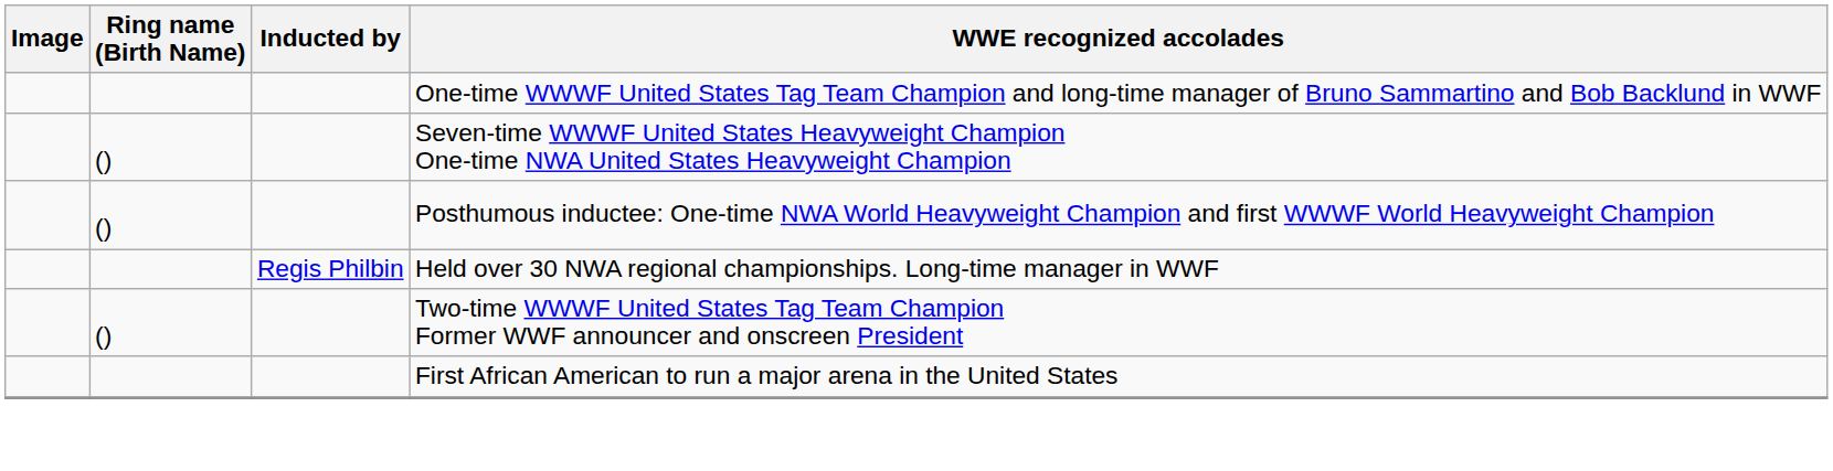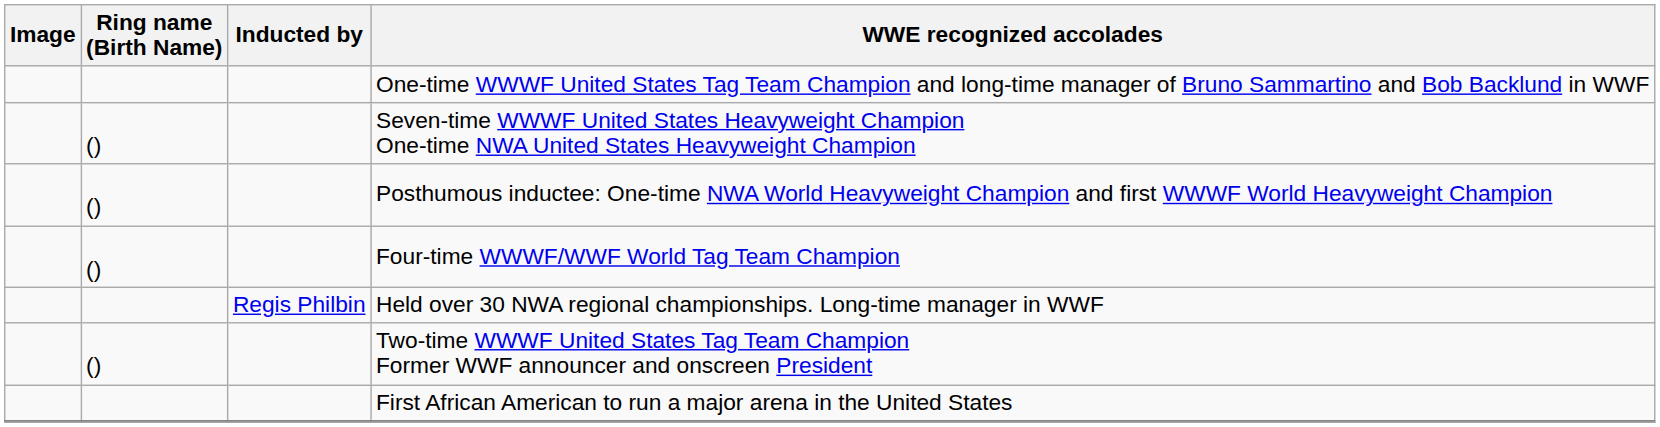 <table class="wikitable sortable">
 <tr>
 <th class="unsortable">Image</th>
 <th>Ring name<br>(Birth Name)</th>
 <th>Inducted by</th>
 <th class="unsortable">WWE recognized accolades</th>
 </tr>
 <tr>
 <td></td>
 <td></td>
 <td></td>
 <td>One-time <a href='#'>WWWF United States Tag Team Champion</a> and long-time manager of <a href='#'>Bruno Sammartino</a> and <a href='#'>Bob Backlund</a> in WWF</td>
 </tr>
 <tr>
 <td></td>
 <td><br>()</td>
 <td></td>
 <td>Seven-time <a href='#'>WWWF United States Heavyweight Champion</a><br>One-time <a href='#'>NWA United States Heavyweight Champion</a></td>
 </tr>
 <tr>
 <td></td>
 <td><br>()</td>
 <td></td>
 <td>Posthumous inductee: One-time <a href='#'>NWA World Heavyweight Champion</a> and first <a href='#'>WWWF World Heavyweight Champion</a></td>
 </tr>
 <tr>
 <td></td>
+<td><br>()</td>
+<td></td>
+<td>Four-time <a href='#'>WWWF/WWF World Tag Team Champion</a></td>
+</tr>
+<tr>
+<td></td>
 <td></td>
 <td><a href='#'>Regis Philbin</a></td>
 <td>Held over 30 NWA regional championships. Long-time manager in WWF</td>
 </tr>
 <tr>
 <td></td>
 <td><br>()</td>
 <td></td>
 <td>Two-time <a href='#'>WWWF United States Tag Team Champion</a><br>Former WWF announcer and onscreen <a href='#'>President</a></td>
 </tr>
 <tr>
 <td></td>
 <td></td>
 <td></td>
 <td>First African American to run a major arena in the United States</td>
 </tr>
 <tr style="border-top:2px solid gray;">
 </tr>
 </table>
